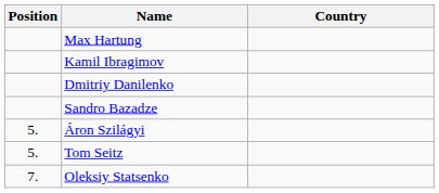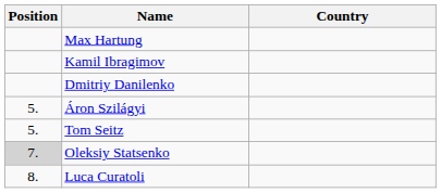 <table class="wikitable">
 <tr>
 <th width="20">Position</th>
 <th width="200">Name</th>
 <th width="200">Country</th>
 </tr>
 <tr>
 <td align="center"></td>
 <td><a href='#'>Max Hartung</a></td>
 <td></td>
 </tr>
 <tr>
 <td align="center"></td>
 <td><a href='#'>Kamil Ibragimov</a></td>
 <td></td>
 </tr>
 <tr>
 <td align="center"></td>
 <td><a href='#'>Dmitriy Danilenko</a></td>
 <td></td>
 </tr>
 <tr>
-<td align="center"></td>
-<td><a href='#'>Sandro Bazadze</a></td>
-<td></td>
-</tr>
-<tr>
 <td align="center">5.</td>
 <td><a href='#'>Áron Szilágyi</a></td>
 <td></td>
 </tr>
 <tr>
 <td align="center">5.</td>
 <td><a href='#'>Tom Seitz</a></td>
 <td></td>
 </tr>
 <tr>
-<td align="center">7.</td>
+<td align="center" style="background: lightgrey;">7.</td>
 <td><a href='#'>Oleksiy Statsenko</a></td>
 <td></td>
 </tr>
+<tr>
+<td align="center">8.</td>
+<td><a href='#'>Luca Curatoli</a></td>
+<td></td>
+</tr>
 </table>
